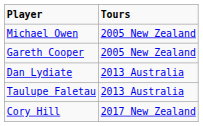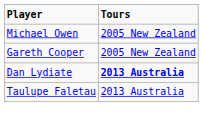 <table class="wikitable sortable" style="font-size:100%;border:0px;text-align:left;line-height:150%;">
 <tr>
 <td><strong>Player</strong></td>
 <td><strong>Tours</strong></td>
 </tr>
 <tr>
 <td> <a href='#'>Michael Owen</a></td>
 <td><a href='#'>2005 New Zealand</a></td>
 </tr>
 <tr>
 <td> <a href='#'>Gareth Cooper</a></td>
 <td><a href='#'>2005 New Zealand</a></td>
 </tr>
 <tr>
 <td> <a href='#'>Dan Lydiate</a></td>
-<td><a href='#'>2013 Australia</a></td>
+<td><strong><a href='#'>2013 Australia</a></strong></td>
 </tr>
 <tr>
 <td> <a href='#'>Taulupe Faletau</a></td>
 <td><a href='#'>2013 Australia</a></td>
 </tr>
-<tr>
-<td> <a href='#'>Cory Hill</a></td>
-<td><a href='#'>2017 New Zealand</a></td>
-</tr>
 </table>
